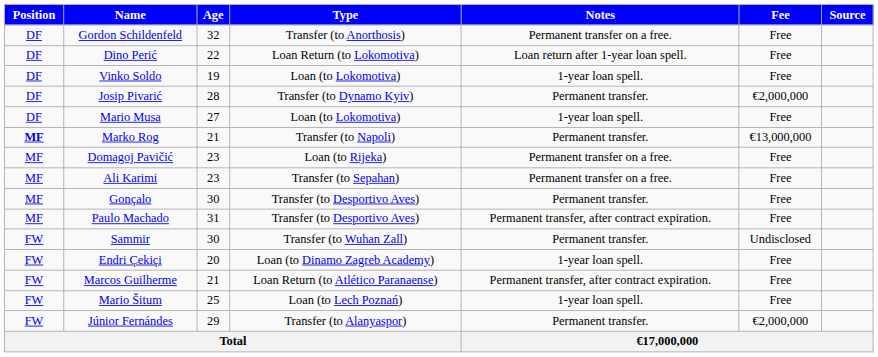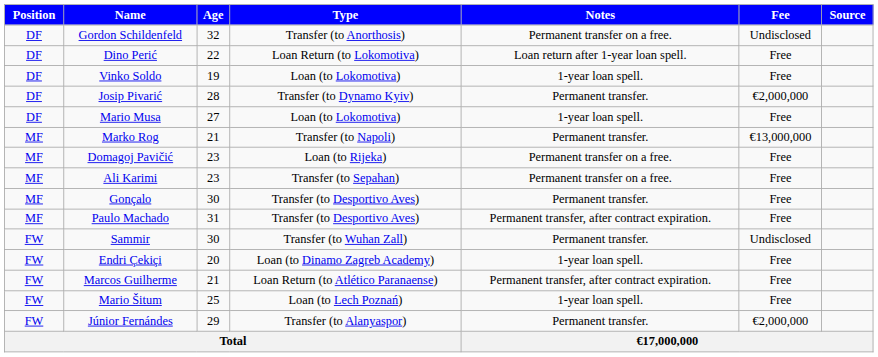 <table class="wikitable" style="text-align:center; font-size:90%; width:80%">
 <tr>
 <th style="background:#0000ff; color:white; text-align:center;">Position</th>
 <th style="background:#0000ff; color:white; text-align:center;">Name</th>
 <th style="background:#0000ff; color:white; text-align:center;">Age</th>
 <th style="background:#0000ff; color:white; text-align:center;">Type</th>
 <th style="background:#0000ff; color:white; text-align:center;">Notes</th>
 <th style="background:#0000ff; color:white; text-align:center;">Fee</th>
 <th style="background:#0000ff; color:white; text-align:center;">Source</th>
 </tr>
 <tr>
 <td><a href='#'>DF</a></td>
 <td> <a href='#'>Gordon Schildenfeld</a></td>
 <td>32</td>
 <td>Transfer (to  <a href='#'>Anorthosis</a>)</td>
 <td>Permanent transfer on a free.</td>
-<td>Free</td>
+<td>Undisclosed</td>
 <td></td>
 </tr>
 <tr>
 <td><a href='#'>DF</a></td>
 <td> <a href='#'>Dino Perić</a></td>
 <td>22</td>
 <td>Loan Return (to  <a href='#'>Lokomotiva</a>)</td>
 <td>Loan return after 1-year loan spell.</td>
 <td>Free</td>
 <td></td>
 </tr>
 <tr>
 <td><a href='#'>DF</a></td>
 <td> <a href='#'>Vinko Soldo</a></td>
 <td>19</td>
 <td>Loan (to  <a href='#'>Lokomotiva</a>)</td>
 <td>1-year loan spell.</td>
 <td>Free</td>
 <td></td>
 </tr>
 <tr>
 <td><a href='#'>DF</a></td>
 <td> <a href='#'>Josip Pivarić</a></td>
 <td>28</td>
 <td>Transfer (to  <a href='#'>Dynamo Kyiv</a>)</td>
 <td>Permanent transfer.</td>
 <td>€2,000,000</td>
 <td></td>
 </tr>
 <tr>
 <td><a href='#'>DF</a></td>
 <td> <a href='#'>Mario Musa</a></td>
 <td>27</td>
 <td>Loan (to  <a href='#'>Lokomotiva</a>)</td>
 <td>1-year loan spell.</td>
 <td>Free</td>
 <td></td>
 </tr>
 <tr>
-<td><strong><a href='#'>MF</a></strong></td>
+<td><a href='#'>MF</a></td>
 <td> <a href='#'>Marko Rog</a></td>
 <td>21</td>
 <td>Transfer (to  <a href='#'>Napoli</a>)</td>
 <td>Permanent transfer.</td>
 <td>€13,000,000</td>
 <td></td>
 </tr>
 <tr>
 <td><a href='#'>MF</a></td>
 <td> <a href='#'>Domagoj Pavičić</a></td>
 <td>23</td>
 <td>Loan (to  <a href='#'>Rijeka</a>)</td>
 <td>Permanent transfer on a free.</td>
 <td>Free</td>
 <td></td>
 </tr>
 <tr>
 <td><a href='#'>MF</a></td>
 <td> <a href='#'>Ali Karimi</a></td>
 <td>23</td>
 <td>Transfer (to  <a href='#'>Sepahan</a>)</td>
 <td>Permanent transfer on a free.</td>
 <td>Free</td>
 <td></td>
 </tr>
 <tr>
 <td><a href='#'>MF</a></td>
 <td> <a href='#'>Gonçalo</a></td>
 <td>30</td>
 <td>Transfer (to  <a href='#'>Desportivo Aves</a>)</td>
 <td>Permanent transfer.</td>
 <td>Free</td>
 <td></td>
 </tr>
 <tr>
 <td><a href='#'>MF</a></td>
 <td> <a href='#'>Paulo Machado</a></td>
 <td>31</td>
 <td>Transfer (to  <a href='#'>Desportivo Aves</a>)</td>
 <td>Permanent transfer, after contract expiration.</td>
 <td>Free</td>
 <td></td>
 </tr>
 <tr>
 <td><a href='#'>FW</a></td>
 <td> <a href='#'>Sammir</a></td>
 <td>30</td>
 <td>Transfer (to  <a href='#'>Wuhan Zall</a>)</td>
 <td>Permanent transfer.</td>
 <td>Undisclosed</td>
 <td></td>
 </tr>
 <tr>
 <td><a href='#'>FW</a></td>
 <td> <a href='#'>Endri Çekiçi</a></td>
 <td>20</td>
 <td>Loan (to  <a href='#'>Dinamo Zagreb Academy</a>)</td>
 <td>1-year loan spell.</td>
 <td>Free</td>
 <td></td>
 </tr>
 <tr>
 <td><a href='#'>FW</a></td>
 <td> <a href='#'>Marcos Guilherme</a></td>
 <td>21</td>
 <td>Loan Return (to  <a href='#'>Atlético Paranaense</a>)</td>
 <td>Permanent transfer, after contract expiration.</td>
 <td>Free</td>
 <td></td>
 </tr>
 <tr>
 <td><a href='#'>FW</a></td>
 <td> <a href='#'>Mario Šitum</a></td>
 <td>25</td>
 <td>Loan (to  <a href='#'>Lech Poznań</a>)</td>
 <td>1-year loan spell.</td>
 <td>Free</td>
 <td></td>
 </tr>
 <tr>
 <td><a href='#'>FW</a></td>
 <td> <a href='#'>Júnior Fernándes</a></td>
 <td>29</td>
 <td>Transfer (to  <a href='#'>Alanyaspor</a>)</td>
 <td>Permanent transfer.</td>
 <td>€2,000,000</td>
 <td></td>
 </tr>
 <tr>
 <th colspan="4">Total</th>
 <th colspan="3">€17,000,000</th>
 </tr>
 </table>
